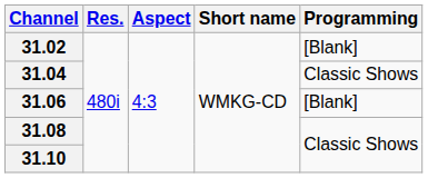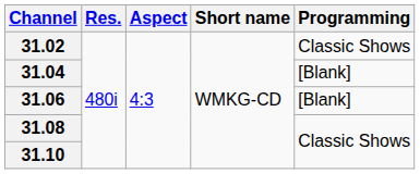 <table class="wikitable">
 <tr>
 <th scope = "col"><a href='#'>Channel</a></th>
 <th scope = "col"><a href='#'>Res.</a></th>
 <th scope = "col"><a href='#'>Aspect</a></th>
 <th scope = "col">Short name</th>
 <th scope = "col">Programming</th>
 </tr>
 <tr>
 <th scope = "row">31.02</th>
 <td rowspan=5><a href='#'>480i</a></td>
 <td rowspan=5><a href='#'>4:3</a></td>
 <td rowspan=5>WMKG-CD</td>
-<td>[Blank]</td>
+<td>Classic Shows</td>
 </tr>
 <tr>
 <th scope = "row">31.04</th>
-<td>Classic Shows</td>
+<td>[Blank]</td>
 </tr>
 <tr>
 <th scope = "row">31.06</th>
 <td>[Blank]</td>
 </tr>
 <tr>
 <th scope = "row">31.08</th>
 <td rowspan=2>Classic Shows</td>
 </tr>
 <tr>
 <th scope = "row">31.10</th>
 </tr>
 </table>
